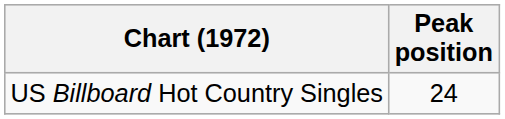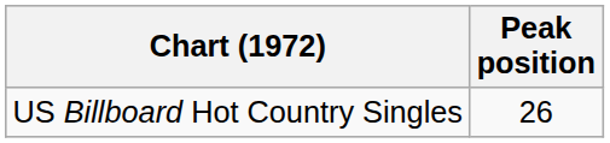 <table class="wikitable">
 <tr>
 <th>Chart (1972)</th>
 <th>Peak<br>position</th>
 </tr>
 <tr>
 <td>US <em>Billboard</em> Hot Country Singles</td>
-<td style="text-align:center;">24</td>
+<td style="text-align:center;">26</td>
 </tr>
 </table>
